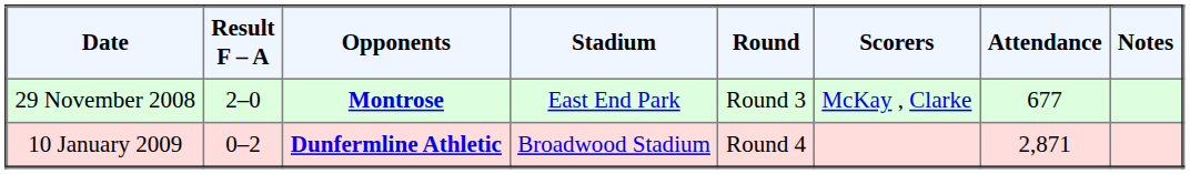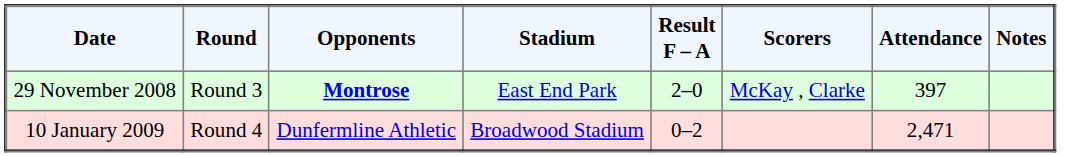 <table border="2" cellpadding="4" style="border-collapse:collapse; text-align:center; font-size:smaller;">
 <tr style="background:#f0f6ff;">
 <th><strong>Date</strong></th>
-<th><strong>Result<br>F – A</strong></th>
+<th><strong>Round</strong></th>
 <th><strong>Opponents</strong></th>
 <th><strong>Stadium</strong></th>
-<th><strong>Round</strong></th>
+<th><strong>Result<br>F – A</strong></th>
 <th><strong>Scorers</strong></th>
 <th><strong>Attendance</strong></th>
 <th><strong>Notes</strong></th>
 </tr>
 <tr bgcolor="ddffdd">
 <td>29 November 2008</td>
-<td>2–0</td>
+<td>Round 3</td>
 <td><strong><a href='#'>Montrose</a></strong></td>
 <td><a href='#'>East End Park</a></td>
-<td>Round 3</td>
+<td>2–0</td>
 <td><a href='#'>McKay</a> , <a href='#'>Clarke</a> </td>
-<td>677</td>
+<td>397</td>
 <td></td>
 </tr>
 <tr bgcolor="ffdddd">
 <td>10 January 2009</td>
+<td>Round 4</td>
+<td><a href='#'>Dunfermline Athletic</a></td>
+<td><a href='#'>Broadwood Stadium</a></td>
 <td>0–2</td>
-<td><strong><a href='#'>Dunfermline Athletic</a></strong></td>
-<td><a href='#'>Broadwood Stadium</a></td>
-<td>Round 4</td>
 <td></td>
-<td>2,871</td>
+<td>2,471</td>
 <td></td>
 </tr>
 </table>
